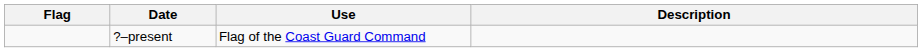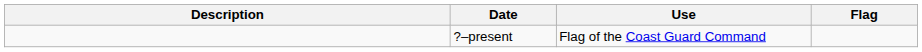 <table class="wikitable">
 <tr>
-<th scope="col" style="width:120px;">Flag</th>
+<th scope="col" style="width:530px;">Description</th>
 <th scope="col" style="width:120px;">Date</th>
 <th scope="col" style="width:300px;">Use</th>
-<th scope="col" style="width:530px;">Description</th>
+<th scope="col" style="width:120px;">Flag</th>
 </tr>
 <tr>
 <td></td>
 <td>?–present</td>
 <td>Flag of the <a href='#'>Coast Guard Command</a></td>
 <td></td>
 </tr>
 </table>
